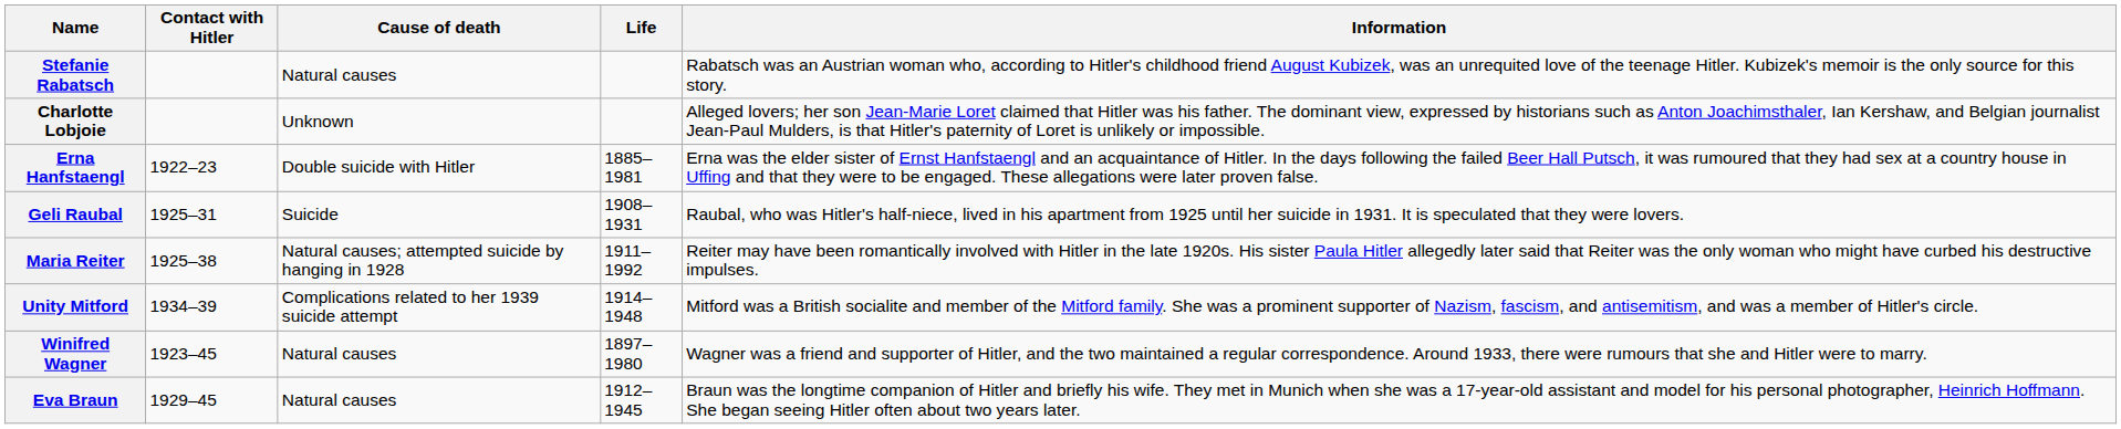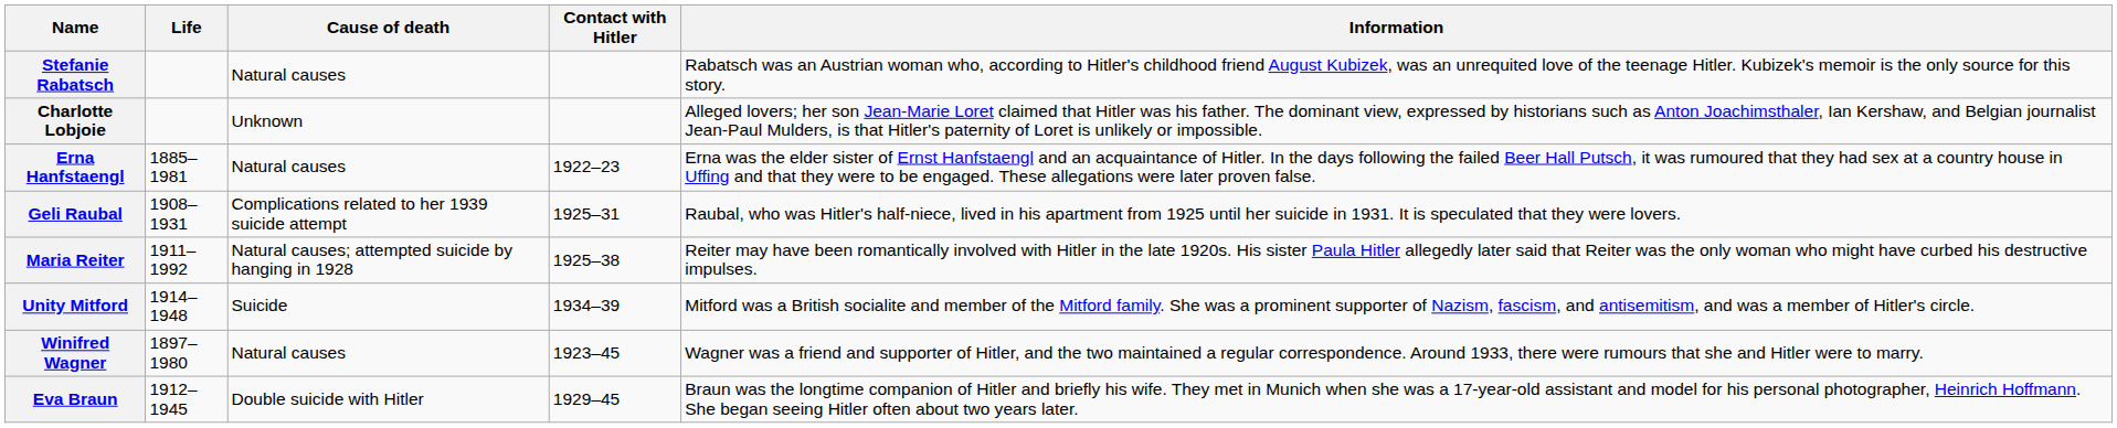 <table class="wikitable">
 <tr>
 <th scope="col">Name</th>
+<th scope="col">Life</th>
+<th scope="col">Cause of death</th>
 <th scope="col">Contact with Hitler</th>
-<th scope="col">Cause of death</th>
-<th scope="col">Life</th>
 <th scope="col">Information</th>
 </tr>
 <tr>
 <th scope="row" class="nowrap"><a href='#'>Stefanie Rabatsch</a></th>
 <td></td>
 <td>Natural causes</td>
 <td></td>
 <td>Rabatsch was an Austrian woman who, according to Hitler's childhood friend <a href='#'>August Kubizek</a>, was an unrequited love of the teenage Hitler. Kubizek's memoir is the only source for this story.</td>
 </tr>
 <tr>
 <th scope="row">Charlotte Lobjoie</th>
 <td></td>
 <td>Unknown</td>
 <td></td>
 <td>Alleged lovers; her son <a href='#'>Jean-Marie Loret</a> claimed that Hitler was his father. The dominant view, expressed by historians such as <a href='#'>Anton Joachimsthaler</a>, Ian Kershaw, and Belgian journalist Jean-Paul Mulders, is that Hitler's paternity of Loret is unlikely or impossible.</td>
 </tr>
 <tr>
 <th scope="row"><a href='#'>Erna Hanfstaengl</a></th>
+<td>1885–1981</td>
+<td>Natural causes</td>
 <td>1922–23</td>
-<td>Double suicide with Hitler</td>
-<td>1885–1981</td>
 <td>Erna was the elder sister of <a href='#'>Ernst Hanfstaengl</a> and an acquaintance of Hitler. In the days following the failed <a href='#'>Beer Hall Putsch</a>, it was rumoured that they had sex at a country house in <a href='#'>Uffing</a> and that they were to be engaged. These allegations were later proven false.</td>
 </tr>
 <tr>
 <th scope="row"><a href='#'>Geli Raubal</a></th>
+<td>1908–1931</td>
+<td>Complications related to her 1939 suicide attempt</td>
 <td>1925–31</td>
-<td>Suicide</td>
-<td>1908–1931</td>
 <td>Raubal, who was Hitler's half-niece, lived in his apartment from 1925 until her suicide in 1931. It is speculated that they were lovers.</td>
 </tr>
 <tr>
 <th scope="row"><a href='#'>Maria Reiter</a></th>
+<td>1911–1992</td>
+<td>Natural causes; attempted suicide by hanging in 1928</td>
 <td>1925–38</td>
-<td>Natural causes; attempted suicide by hanging in 1928</td>
-<td>1911–1992</td>
 <td>Reiter may have been romantically involved with Hitler in the late 1920s. His sister <a href='#'>Paula Hitler</a> allegedly later said that Reiter was the only woman who might have curbed his destructive impulses.</td>
 </tr>
 <tr>
 <th scope="row"><a href='#'>Unity Mitford</a></th>
+<td>1914–1948</td>
+<td>Suicide</td>
 <td>1934–39</td>
-<td>Complications related to her 1939 suicide attempt</td>
-<td>1914–1948</td>
 <td>Mitford was a British socialite and member of the <a href='#'>Mitford family</a>. She was a prominent supporter of <a href='#'>Nazism</a>, <a href='#'>fascism</a>, and <a href='#'>antisemitism</a>, and was a member of Hitler's circle.</td>
 </tr>
 <tr>
 <th scope="row"><a href='#'>Winifred Wagner</a></th>
+<td>1897–1980</td>
+<td>Natural causes</td>
 <td>1923–45</td>
-<td>Natural causes</td>
-<td>1897–1980</td>
 <td>Wagner was a friend and supporter of Hitler, and the two maintained a regular correspondence. Around 1933, there were rumours that she and Hitler were to marry.</td>
 </tr>
 <tr>
 <th scope="row"><a href='#'>Eva Braun</a></th>
+<td>1912–1945</td>
+<td>Double suicide with Hitler</td>
 <td>1929–45</td>
-<td>Natural causes</td>
-<td>1912–1945</td>
 <td>Braun was the longtime companion of Hitler and briefly his wife. They met in Munich when she was a 17-year-old assistant and model for his personal photographer, <a href='#'>Heinrich Hoffmann</a>. She began seeing Hitler often about two years later.</td>
 </tr>
 </table>
